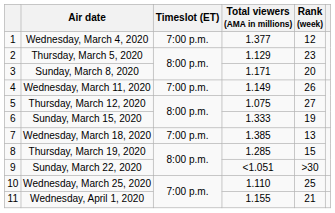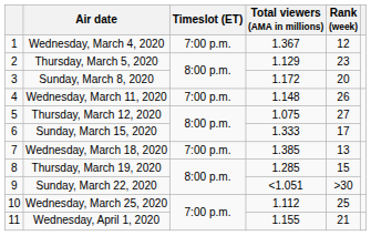 <table class="wikitable sortable" style="text-align:center; width:auto; margin: auto;">
 <tr>
 <th></th>
 <th>Air date</th>
 <th>Timeslot (ET)</th>
 <th>Total viewers<br><small>(AMA in millions)</small></th>
 <th>Rank<br><small>(week)</small></th>
 <th></th>
 </tr>
 <tr>
 <td>1</td>
 <td>Wednesday, March 4, 2020</td>
 <td>7:00 p.m.</td>
-<td>1.377</td>
+<td>1.367</td>
 <td>12</td>
 <td rowspan="3"></td>
 </tr>
 <tr>
 <td>2</td>
 <td>Thursday, March 5, 2020</td>
 <td rowspan="2">8:00 p.m.</td>
 <td>1.129</td>
 <td>23</td>
 </tr>
 <tr>
 <td>3</td>
 <td>Sunday, March 8, 2020</td>
-<td>1.171</td>
+<td>1.172</td>
 <td>20</td>
 </tr>
 <tr>
 <td>4</td>
 <td>Wednesday, March 11, 2020</td>
 <td>7:00 p.m.</td>
-<td>1.149</td>
+<td>1.148</td>
 <td>26</td>
 <td rowspan="3"></td>
 </tr>
 <tr>
 <td>5</td>
 <td>Thursday, March 12, 2020</td>
 <td rowspan="2">8:00 p.m.</td>
 <td>1.075</td>
 <td>27</td>
 </tr>
 <tr>
 <td>6</td>
 <td>Sunday, March 15, 2020</td>
 <td>1.333</td>
-<td>19</td>
+<td>17</td>
 </tr>
 <tr>
 <td>7</td>
 <td>Wednesday, March 18, 2020</td>
 <td>7:00 p.m.</td>
 <td>1.385</td>
 <td>13</td>
 <td rowspan="3"></td>
 </tr>
 <tr>
 <td>8</td>
 <td>Thursday, March 19, 2020</td>
 <td rowspan="2">8:00 p.m.</td>
 <td>1.285</td>
 <td>15</td>
 </tr>
 <tr>
 <td>9</td>
 <td>Sunday, March 22, 2020</td>
 <td><1.051</td>
 <td>>30</td>
 </tr>
 <tr>
 <td>10</td>
 <td>Wednesday, March 25, 2020</td>
 <td rowspan="2">7:00 p.m.</td>
-<td>1.110</td>
+<td>1.112</td>
 <td>25</td>
 <td></td>
 </tr>
 <tr>
 <td>11</td>
 <td>Wednesday, April 1, 2020</td>
 <td>1.155</td>
 <td>21</td>
 <td></td>
 </tr>
 </table>
